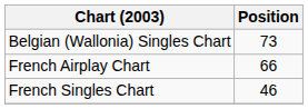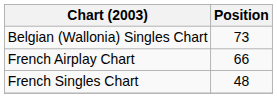 <table class="wikitable sortable">
 <tr>
 <th>Chart (2003)</th>
 <th>Position</th>
 </tr>
 <tr>
 <td>Belgian (Wallonia) Singles Chart</td>
 <td align="center">73</td>
 </tr>
 <tr>
 <td>French Airplay Chart</td>
 <td align="center">66</td>
 </tr>
 <tr>
 <td>French Singles Chart</td>
-<td align="center">46</td>
+<td align="center">48</td>
 </tr>
 <tr>
 </tr>
 </table>
